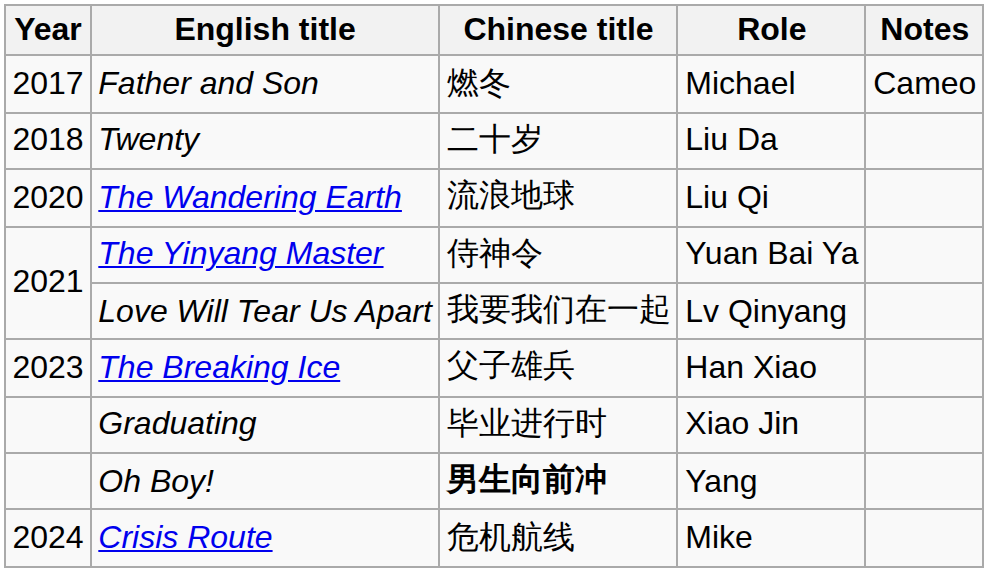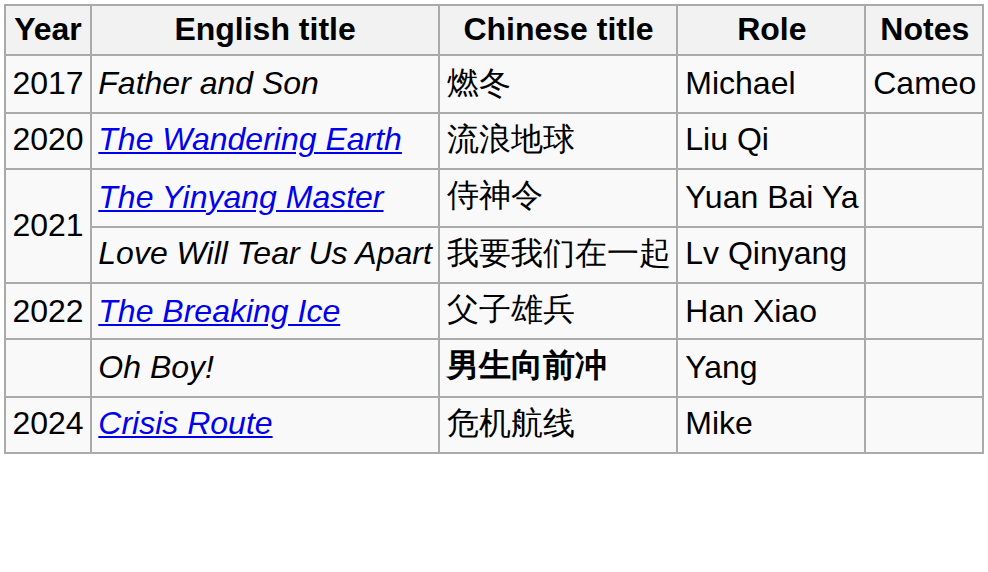 <table class="wikitable sortable">
 <tr>
 <th>Year</th>
 <th>English title</th>
 <th>Chinese title</th>
 <th>Role</th>
 <th>Notes</th>
 </tr>
 <tr>
 <td>2017</td>
 <td><em>Father and Son</em></td>
 <td>燃冬</td>
 <td>Michael</td>
 <td>Cameo</td>
-</tr>
-<tr>
-<td>2018</td>
-<td><em>Twenty</em></td>
-<td>二十岁</td>
-<td>Liu Da</td>
-<td></td>
 </tr>
 <tr>
 <td>2020</td>
 <td><em><a href='#'>The Wandering Earth</a></em></td>
 <td>流浪地球</td>
 <td>Liu Qi</td>
 <td></td>
 </tr>
 <tr>
 <td rowspan=2>2021</td>
 <td><em><a href='#'>The Yinyang Master</a></em></td>
 <td>侍神令</td>
 <td>Yuan Bai Ya</td>
 <td></td>
 </tr>
 <tr>
 <td><em>Love Will Tear Us Apart </em></td>
 <td>我要我们在一起</td>
 <td>Lv Qinyang</td>
 <td></td>
 </tr>
 <tr>
-<td>2023</td>
+<td>2022</td>
 <td><em><a href='#'>The Breaking Ice</a></em></td>
 <td>父子雄兵</td>
 <td>Han Xiao</td>
-<td></td>
-</tr>
-<tr>
-<td></td>
-<td><em>Graduating</em></td>
-<td>毕业进行时</td>
-<td>Xiao Jin</td>
 <td></td>
 </tr>
 <tr>
 <td></td>
 <td><em>Oh Boy!</em></td>
 <td><strong>男生向前冲</strong></td>
 <td>Yang</td>
 <td></td>
 </tr>
 <tr>
 <td>2024</td>
 <td><em><a href='#'>Crisis Route</a></em></td>
 <td>危机航线</td>
 <td>Mike</td>
 <td></td>
 </tr>
 </table>
